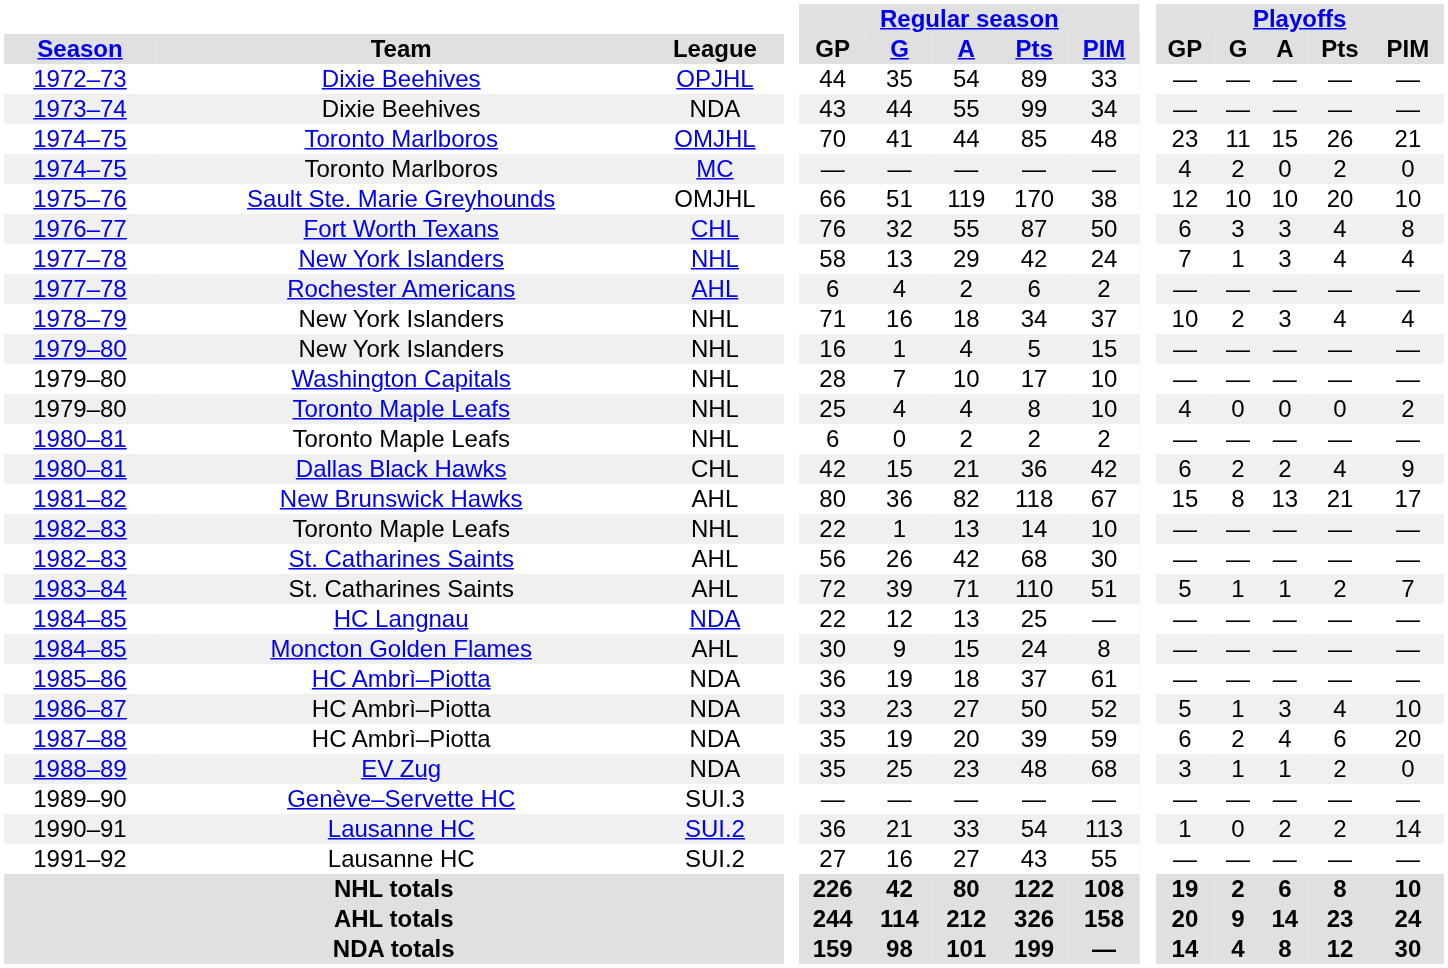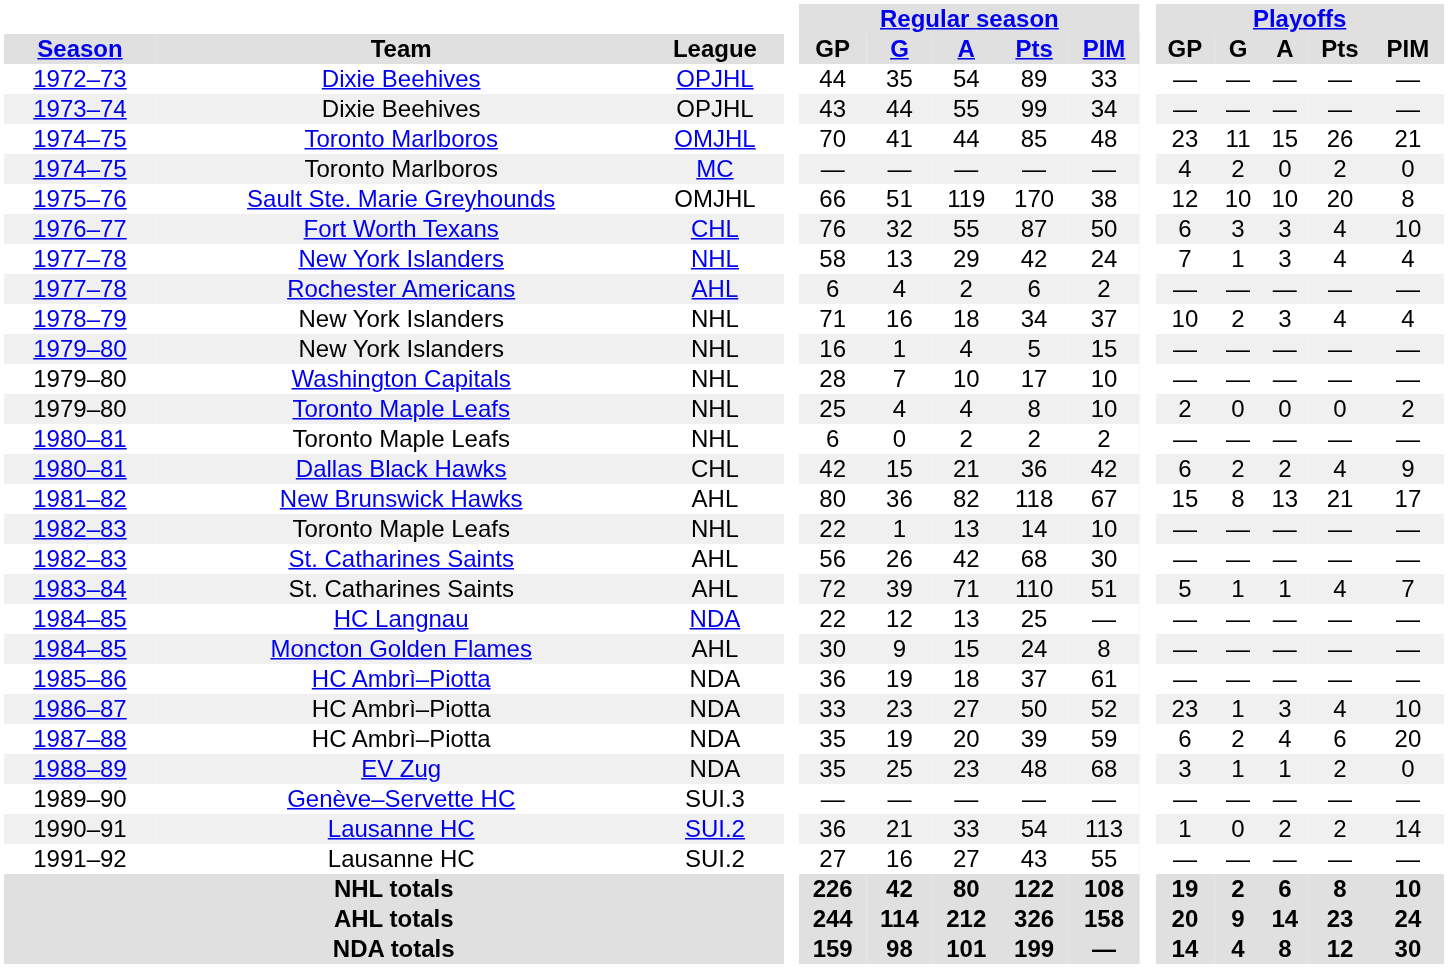 <table border="0" cellpadding="1" cellspacing="0" style="text-align:center; width:60em">
 <tr bgcolor="#e0e0e0">
 <th colspan="3" bgcolor="#ffffff"> </th>
 <th rowspan="99" bgcolor="#ffffff"> </th>
 <th colspan="5"><a href='#'>Regular season</a></th>
 <th rowspan="99" bgcolor="#ffffff"> </th>
 <th colspan="5"><a href='#'>Playoffs</a></th>
 </tr>
 <tr bgcolor="#e0e0e0">
 <th><a href='#'>Season</a></th>
 <th>Team</th>
 <th>League</th>
 <th>GP</th>
 <th><a href='#'>G</a></th>
 <th><a href='#'>A</a></th>
 <th><a href='#'>Pts</a></th>
 <th><a href='#'>PIM</a></th>
 <th>GP</th>
 <th>G</th>
 <th>A</th>
 <th>Pts</th>
 <th>PIM</th>
 </tr>
 <tr>
 <td><a href='#'>1972–73</a></td>
 <td><a href='#'>Dixie Beehives</a></td>
 <td><a href='#'>OPJHL</a></td>
 <td>44</td>
 <td>35</td>
 <td>54</td>
 <td>89</td>
 <td>33</td>
 <td>—</td>
 <td>—</td>
 <td>—</td>
 <td>—</td>
 <td>—</td>
 </tr>
 <tr bgcolor="#f0f0f0">
 <td><a href='#'>1973–74</a></td>
 <td>Dixie Beehives</td>
-<td>NDA</td>
+<td>OPJHL</td>
 <td>43</td>
 <td>44</td>
 <td>55</td>
 <td>99</td>
 <td>34</td>
 <td>—</td>
 <td>—</td>
 <td>—</td>
 <td>—</td>
 <td>—</td>
 </tr>
 <tr>
 <td><a href='#'>1974–75</a></td>
 <td><a href='#'>Toronto Marlboros</a></td>
 <td><a href='#'>OMJHL</a></td>
 <td>70</td>
 <td>41</td>
 <td>44</td>
 <td>85</td>
 <td>48</td>
 <td>23</td>
 <td>11</td>
 <td>15</td>
 <td>26</td>
 <td>21</td>
 </tr>
 <tr bgcolor="#f0f0f0">
 <td><a href='#'>1974–75</a></td>
 <td>Toronto Marlboros</td>
 <td><a href='#'>MC</a></td>
 <td>—</td>
 <td>—</td>
 <td>—</td>
 <td>—</td>
 <td>—</td>
 <td>4</td>
 <td>2</td>
 <td>0</td>
 <td>2</td>
 <td>0</td>
 </tr>
 <tr>
 <td><a href='#'>1975–76</a></td>
 <td><a href='#'>Sault Ste. Marie Greyhounds</a></td>
 <td>OMJHL</td>
 <td>66</td>
 <td>51</td>
 <td>119</td>
 <td>170</td>
 <td>38</td>
 <td>12</td>
 <td>10</td>
 <td>10</td>
 <td>20</td>
-<td>10</td>
+<td>8</td>
 </tr>
 <tr bgcolor="#f0f0f0">
 <td><a href='#'>1976–77</a></td>
 <td><a href='#'>Fort Worth Texans</a></td>
 <td><a href='#'>CHL</a></td>
 <td>76</td>
 <td>32</td>
 <td>55</td>
 <td>87</td>
 <td>50</td>
 <td>6</td>
 <td>3</td>
 <td>3</td>
 <td>4</td>
-<td>8</td>
+<td>10</td>
 </tr>
 <tr>
 <td><a href='#'>1977–78</a></td>
 <td><a href='#'>New York Islanders</a></td>
 <td><a href='#'>NHL</a></td>
 <td>58</td>
 <td>13</td>
 <td>29</td>
 <td>42</td>
 <td>24</td>
 <td>7</td>
 <td>1</td>
 <td>3</td>
 <td>4</td>
 <td>4</td>
 </tr>
 <tr bgcolor="#f0f0f0">
 <td><a href='#'>1977–78</a></td>
 <td><a href='#'>Rochester Americans</a></td>
 <td><a href='#'>AHL</a></td>
 <td>6</td>
 <td>4</td>
 <td>2</td>
 <td>6</td>
 <td>2</td>
 <td>—</td>
 <td>—</td>
 <td>—</td>
 <td>—</td>
 <td>—</td>
 </tr>
 <tr>
 <td><a href='#'>1978–79</a></td>
 <td>New York Islanders</td>
 <td>NHL</td>
 <td>71</td>
 <td>16</td>
 <td>18</td>
 <td>34</td>
 <td>37</td>
 <td>10</td>
 <td>2</td>
 <td>3</td>
 <td>4</td>
 <td>4</td>
 </tr>
 <tr bgcolor="#f0f0f0">
 <td><a href='#'>1979–80</a></td>
 <td>New York Islanders</td>
 <td>NHL</td>
 <td>16</td>
 <td>1</td>
 <td>4</td>
 <td>5</td>
 <td>15</td>
 <td>—</td>
 <td>—</td>
 <td>—</td>
 <td>—</td>
 <td>—</td>
 </tr>
 <tr>
 <td>1979–80</td>
 <td><a href='#'>Washington Capitals</a></td>
 <td>NHL</td>
 <td>28</td>
 <td>7</td>
 <td>10</td>
 <td>17</td>
 <td>10</td>
 <td>—</td>
 <td>—</td>
 <td>—</td>
 <td>—</td>
 <td>—</td>
 </tr>
 <tr bgcolor="#f0f0f0">
 <td>1979–80</td>
 <td><a href='#'>Toronto Maple Leafs</a></td>
 <td>NHL</td>
 <td>25</td>
 <td>4</td>
 <td>4</td>
 <td>8</td>
 <td>10</td>
-<td>4</td>
+<td>2</td>
 <td>0</td>
 <td>0</td>
 <td>0</td>
 <td>2</td>
 </tr>
 <tr>
 <td><a href='#'>1980–81</a></td>
 <td>Toronto Maple Leafs</td>
 <td>NHL</td>
 <td>6</td>
 <td>0</td>
 <td>2</td>
 <td>2</td>
 <td>2</td>
 <td>—</td>
 <td>—</td>
 <td>—</td>
 <td>—</td>
 <td>—</td>
 </tr>
 <tr bgcolor="#f0f0f0">
 <td><a href='#'>1980–81</a></td>
 <td><a href='#'>Dallas Black Hawks</a></td>
 <td>CHL</td>
 <td>42</td>
 <td>15</td>
 <td>21</td>
 <td>36</td>
 <td>42</td>
 <td>6</td>
 <td>2</td>
 <td>2</td>
 <td>4</td>
 <td>9</td>
 </tr>
 <tr>
 <td><a href='#'>1981–82</a></td>
 <td><a href='#'>New Brunswick Hawks</a></td>
 <td>AHL</td>
 <td>80</td>
 <td>36</td>
 <td>82</td>
 <td>118</td>
 <td>67</td>
 <td>15</td>
 <td>8</td>
 <td>13</td>
 <td>21</td>
 <td>17</td>
 </tr>
 <tr bgcolor="#f0f0f0">
 <td><a href='#'>1982–83</a></td>
 <td>Toronto Maple Leafs</td>
 <td>NHL</td>
 <td>22</td>
 <td>1</td>
 <td>13</td>
 <td>14</td>
 <td>10</td>
 <td>—</td>
 <td>—</td>
 <td>—</td>
 <td>—</td>
 <td>—</td>
 </tr>
 <tr>
 <td><a href='#'>1982–83</a></td>
 <td><a href='#'>St. Catharines Saints</a></td>
 <td>AHL</td>
 <td>56</td>
 <td>26</td>
 <td>42</td>
 <td>68</td>
 <td>30</td>
 <td>—</td>
 <td>—</td>
 <td>—</td>
 <td>—</td>
 <td>—</td>
 </tr>
 <tr bgcolor="#f0f0f0">
 <td><a href='#'>1983–84</a></td>
 <td>St. Catharines Saints</td>
 <td>AHL</td>
 <td>72</td>
 <td>39</td>
 <td>71</td>
 <td>110</td>
 <td>51</td>
 <td>5</td>
 <td>1</td>
 <td>1</td>
-<td>2</td>
+<td>4</td>
 <td>7</td>
 </tr>
 <tr>
 <td><a href='#'>1984–85</a></td>
 <td><a href='#'>HC Langnau</a></td>
 <td><a href='#'>NDA</a></td>
 <td>22</td>
 <td>12</td>
 <td>13</td>
 <td>25</td>
 <td>—</td>
 <td>—</td>
 <td>—</td>
 <td>—</td>
 <td>—</td>
 <td>—</td>
 </tr>
 <tr bgcolor="#f0f0f0">
 <td><a href='#'>1984–85</a></td>
 <td><a href='#'>Moncton Golden Flames</a></td>
 <td>AHL</td>
 <td>30</td>
 <td>9</td>
 <td>15</td>
 <td>24</td>
 <td>8</td>
 <td>—</td>
 <td>—</td>
 <td>—</td>
 <td>—</td>
 <td>—</td>
 </tr>
 <tr>
 <td><a href='#'>1985–86</a></td>
 <td><a href='#'>HC Ambrì–Piotta</a></td>
 <td>NDA</td>
 <td>36</td>
 <td>19</td>
 <td>18</td>
 <td>37</td>
 <td>61</td>
 <td>—</td>
 <td>—</td>
 <td>—</td>
 <td>—</td>
 <td>—</td>
 </tr>
 <tr bgcolor="#f0f0f0">
 <td><a href='#'>1986–87</a></td>
 <td>HC Ambrì–Piotta</td>
 <td>NDA</td>
 <td>33</td>
 <td>23</td>
 <td>27</td>
 <td>50</td>
 <td>52</td>
-<td>5</td>
+<td>23</td>
 <td>1</td>
 <td>3</td>
 <td>4</td>
 <td>10</td>
 </tr>
 <tr>
 <td><a href='#'>1987–88</a></td>
 <td>HC Ambrì–Piotta</td>
 <td>NDA</td>
 <td>35</td>
 <td>19</td>
 <td>20</td>
 <td>39</td>
 <td>59</td>
 <td>6</td>
 <td>2</td>
 <td>4</td>
 <td>6</td>
 <td>20</td>
 </tr>
 <tr bgcolor="#f0f0f0">
 <td><a href='#'>1988–89</a></td>
 <td><a href='#'>EV Zug</a></td>
 <td>NDA</td>
 <td>35</td>
 <td>25</td>
 <td>23</td>
 <td>48</td>
 <td>68</td>
 <td>3</td>
 <td>1</td>
 <td>1</td>
 <td>2</td>
 <td>0</td>
 </tr>
 <tr>
 <td>1989–90</td>
 <td><a href='#'>Genève–Servette HC</a></td>
 <td>SUI.3</td>
 <td>—</td>
 <td>—</td>
 <td>—</td>
 <td>—</td>
 <td>—</td>
 <td>—</td>
 <td>—</td>
 <td>—</td>
 <td>—</td>
 <td>—</td>
 </tr>
 <tr bgcolor="#f0f0f0">
 <td>1990–91</td>
 <td><a href='#'>Lausanne HC</a></td>
 <td><a href='#'>SUI.2</a></td>
 <td>36</td>
 <td>21</td>
 <td>33</td>
 <td>54</td>
 <td>113</td>
 <td>1</td>
 <td>0</td>
 <td>2</td>
 <td>2</td>
 <td>14</td>
 </tr>
 <tr>
 <td>1991–92</td>
 <td>Lausanne HC</td>
 <td>SUI.2</td>
 <td>27</td>
 <td>16</td>
 <td>27</td>
 <td>43</td>
 <td>55</td>
 <td>—</td>
 <td>—</td>
 <td>—</td>
 <td>—</td>
 <td>—</td>
 </tr>
 <tr bgcolor="#e0e0e0">
 <th colspan="3">NHL totals</th>
 <th>226</th>
 <th>42</th>
 <th>80</th>
 <th>122</th>
 <th>108</th>
 <th>19</th>
 <th>2</th>
 <th>6</th>
 <th>8</th>
 <th>10</th>
 </tr>
 <tr bgcolor="#e0e0e0">
 <th colspan="3">AHL totals</th>
 <th>244</th>
 <th>114</th>
 <th>212</th>
 <th>326</th>
 <th>158</th>
 <th>20</th>
 <th>9</th>
 <th>14</th>
 <th>23</th>
 <th>24</th>
 </tr>
 <tr bgcolor="#e0e0e0">
 <th colspan="3">NDA totals</th>
 <th>159</th>
 <th>98</th>
 <th>101</th>
 <th>199</th>
 <th>—</th>
 <th>14</th>
 <th>4</th>
 <th>8</th>
 <th>12</th>
 <th>30</th>
 </tr>
 </table>
